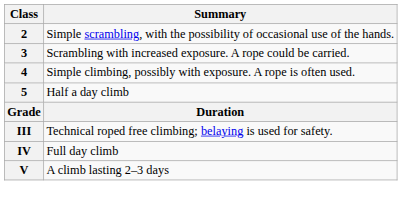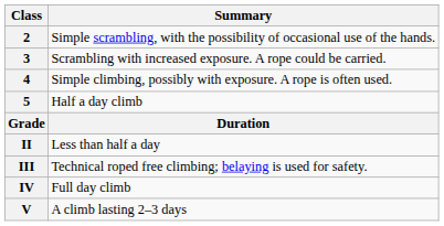 <table class="wikitable floatright">
 <tr>
 <th>Class</th>
 <th>Summary</th>
 </tr>
 <tr>
 <th>2</th>
 <td>Simple <a href='#'>scrambling</a>, with the possibility of occasional use of the hands.</td>
 </tr>
 <tr>
 <th>3</th>
 <td>Scrambling with increased exposure. A rope could be carried.</td>
 </tr>
 <tr>
 <th>4</th>
 <td>Simple climbing, possibly with exposure. A rope is often used.</td>
 </tr>
 <tr>
 <th>5</th>
 <td>Half a day climb</td>
 </tr>
 <tr>
 <th>Grade</th>
 <th>Duration</th>
 </tr>
 <tr>
+<th>II</th>
+<td>Less than half a day</td>
+</tr>
+<tr>
 <th>III</th>
 <td>Technical roped free climbing; <a href='#'>belaying</a> is used for safety.</td>
 </tr>
 <tr>
 <th>IV</th>
 <td>Full day climb</td>
 </tr>
 <tr>
 <th>V</th>
 <td>A climb lasting 2–3 days</td>
 </tr>
 </table>
